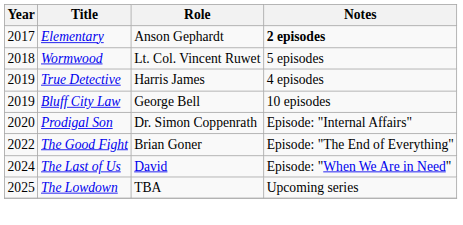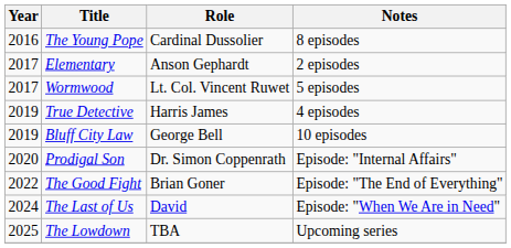 <table class="wikitable sortable">
 <tr>
 <th>Year</th>
 <th>Title</th>
 <th>Role</th>
 <th>Notes</th>
 </tr>
 <tr>
+<td>2016</td>
+<td><em><a href='#'>The Young Pope</a></em></td>
+<td>Cardinal Dussolier</td>
+<td>8 episodes</td>
+</tr>
+<tr>
 <td>2017</td>
 <td><em><a href='#'>Elementary</a></em></td>
 <td>Anson Gephardt</td>
-<td><strong>2 episodes</strong></td>
+<td>2 episodes</td>
 </tr>
 <tr>
-<td>2018</td>
+<td>2017</td>
 <td><em><a href='#'>Wormwood</a></em></td>
 <td>Lt. Col. Vincent Ruwet</td>
 <td>5 episodes</td>
 </tr>
 <tr>
 <td>2019</td>
 <td><em><a href='#'>True Detective</a></em></td>
 <td>Harris James</td>
 <td>4 episodes</td>
 </tr>
 <tr>
 <td>2019</td>
 <td><em><a href='#'>Bluff City Law</a></em></td>
 <td>George Bell</td>
 <td>10 episodes</td>
 </tr>
 <tr>
 <td>2020</td>
 <td><em><a href='#'>Prodigal Son</a></em></td>
 <td>Dr. Simon Coppenrath</td>
 <td>Episode: "Internal Affairs"</td>
 </tr>
 <tr>
 <td>2022</td>
 <td><em><a href='#'>The Good Fight</a></em></td>
 <td>Brian Goner</td>
 <td>Episode: "The End of Everything"</td>
 </tr>
 <tr>
 <td>2024</td>
 <td><em><a href='#'>The Last of Us</a></em></td>
 <td><a href='#'>David</a></td>
 <td>Episode: "<a href='#'>When We Are in Need</a>"</td>
 </tr>
 <tr>
 <td>2025</td>
 <td><em><a href='#'>The Lowdown</a></em></td>
 <td>TBA</td>
 <td>Upcoming series</td>
 </tr>
 <tr>
 </tr>
 </table>
